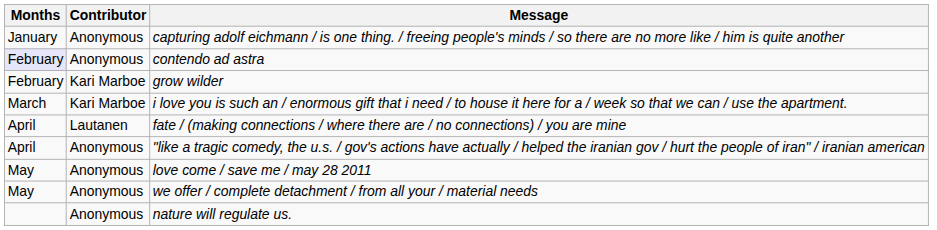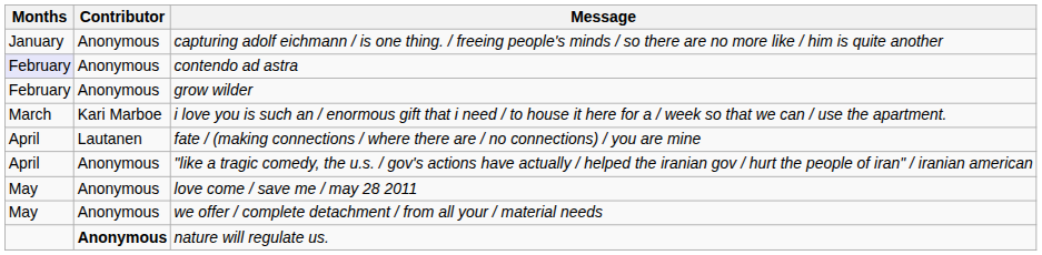 <table class="wikitable">
 <tr>
 <th>Months</th>
 <th>Contributor</th>
 <th>Message</th>
 </tr>
 <tr>
 <td>January</td>
 <td>Anonymous</td>
 <td><em>capturing adolf eichmann / is one thing. / freeing people's minds / so there are no more like / him is quite another</em></td>
 </tr>
 <tr>
 <td style="background: lavender;">February</td>
 <td>Anonymous</td>
 <td><em>contendo ad astra</em></td>
 </tr>
 <tr>
 <td>February</td>
-<td>Kari Marboe</td>
+<td>Anonymous</td>
 <td><em>grow wilder</em></td>
 </tr>
 <tr>
 <td>March</td>
 <td>Kari Marboe</td>
 <td><em>i love you is such an / enormous gift that i need / to house it here for a / week so that we can / use the apartment.</em></td>
 </tr>
 <tr>
 <td>April</td>
 <td>Lautanen</td>
 <td><em>fate / (making connections / where there are / no connections) / you are mine</em></td>
 </tr>
 <tr>
 <td>April</td>
 <td>Anonymous</td>
 <td><em>"like a tragic comedy, the u.s. / gov's actions have actually / helped the iranian gov / hurt the people of iran" / iranian american</em></td>
 </tr>
 <tr>
 <td>May</td>
 <td>Anonymous</td>
 <td><em>love come / save me / may 28 2011</em></td>
 </tr>
 <tr>
 <td>May</td>
 <td>Anonymous</td>
 <td><em>we offer / complete detachment / from all your / material needs</em></td>
 </tr>
 <tr>
 <td></td>
-<td>Anonymous</td>
+<td><strong>Anonymous</strong></td>
 <td><em>nature will regulate us.</em></td>
 </tr>
 </table>
